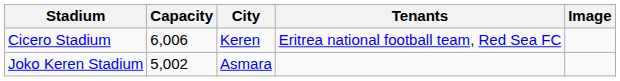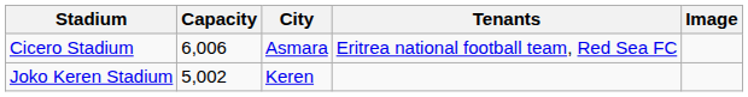 <table class="wikitable sortable">
 <tr>
 <th>Stadium</th>
 <th>Capacity</th>
 <th>City</th>
 <th>Tenants</th>
 <th>Image</th>
 </tr>
 <tr>
 <td><a href='#'>Cicero Stadium</a></td>
 <td>6,006</td>
-<td><a href='#'>Keren</a></td>
+<td><a href='#'>Asmara</a></td>
 <td><a href='#'>Eritrea national football team</a>, <a href='#'>Red Sea FC</a></td>
 <td></td>
 </tr>
 <tr>
 <td><a href='#'>Joko Keren Stadium</a></td>
 <td>5,002</td>
-<td><a href='#'>Asmara</a></td>
+<td><a href='#'>Keren</a></td>
 <td></td>
 <td></td>
 </tr>
 </table>
